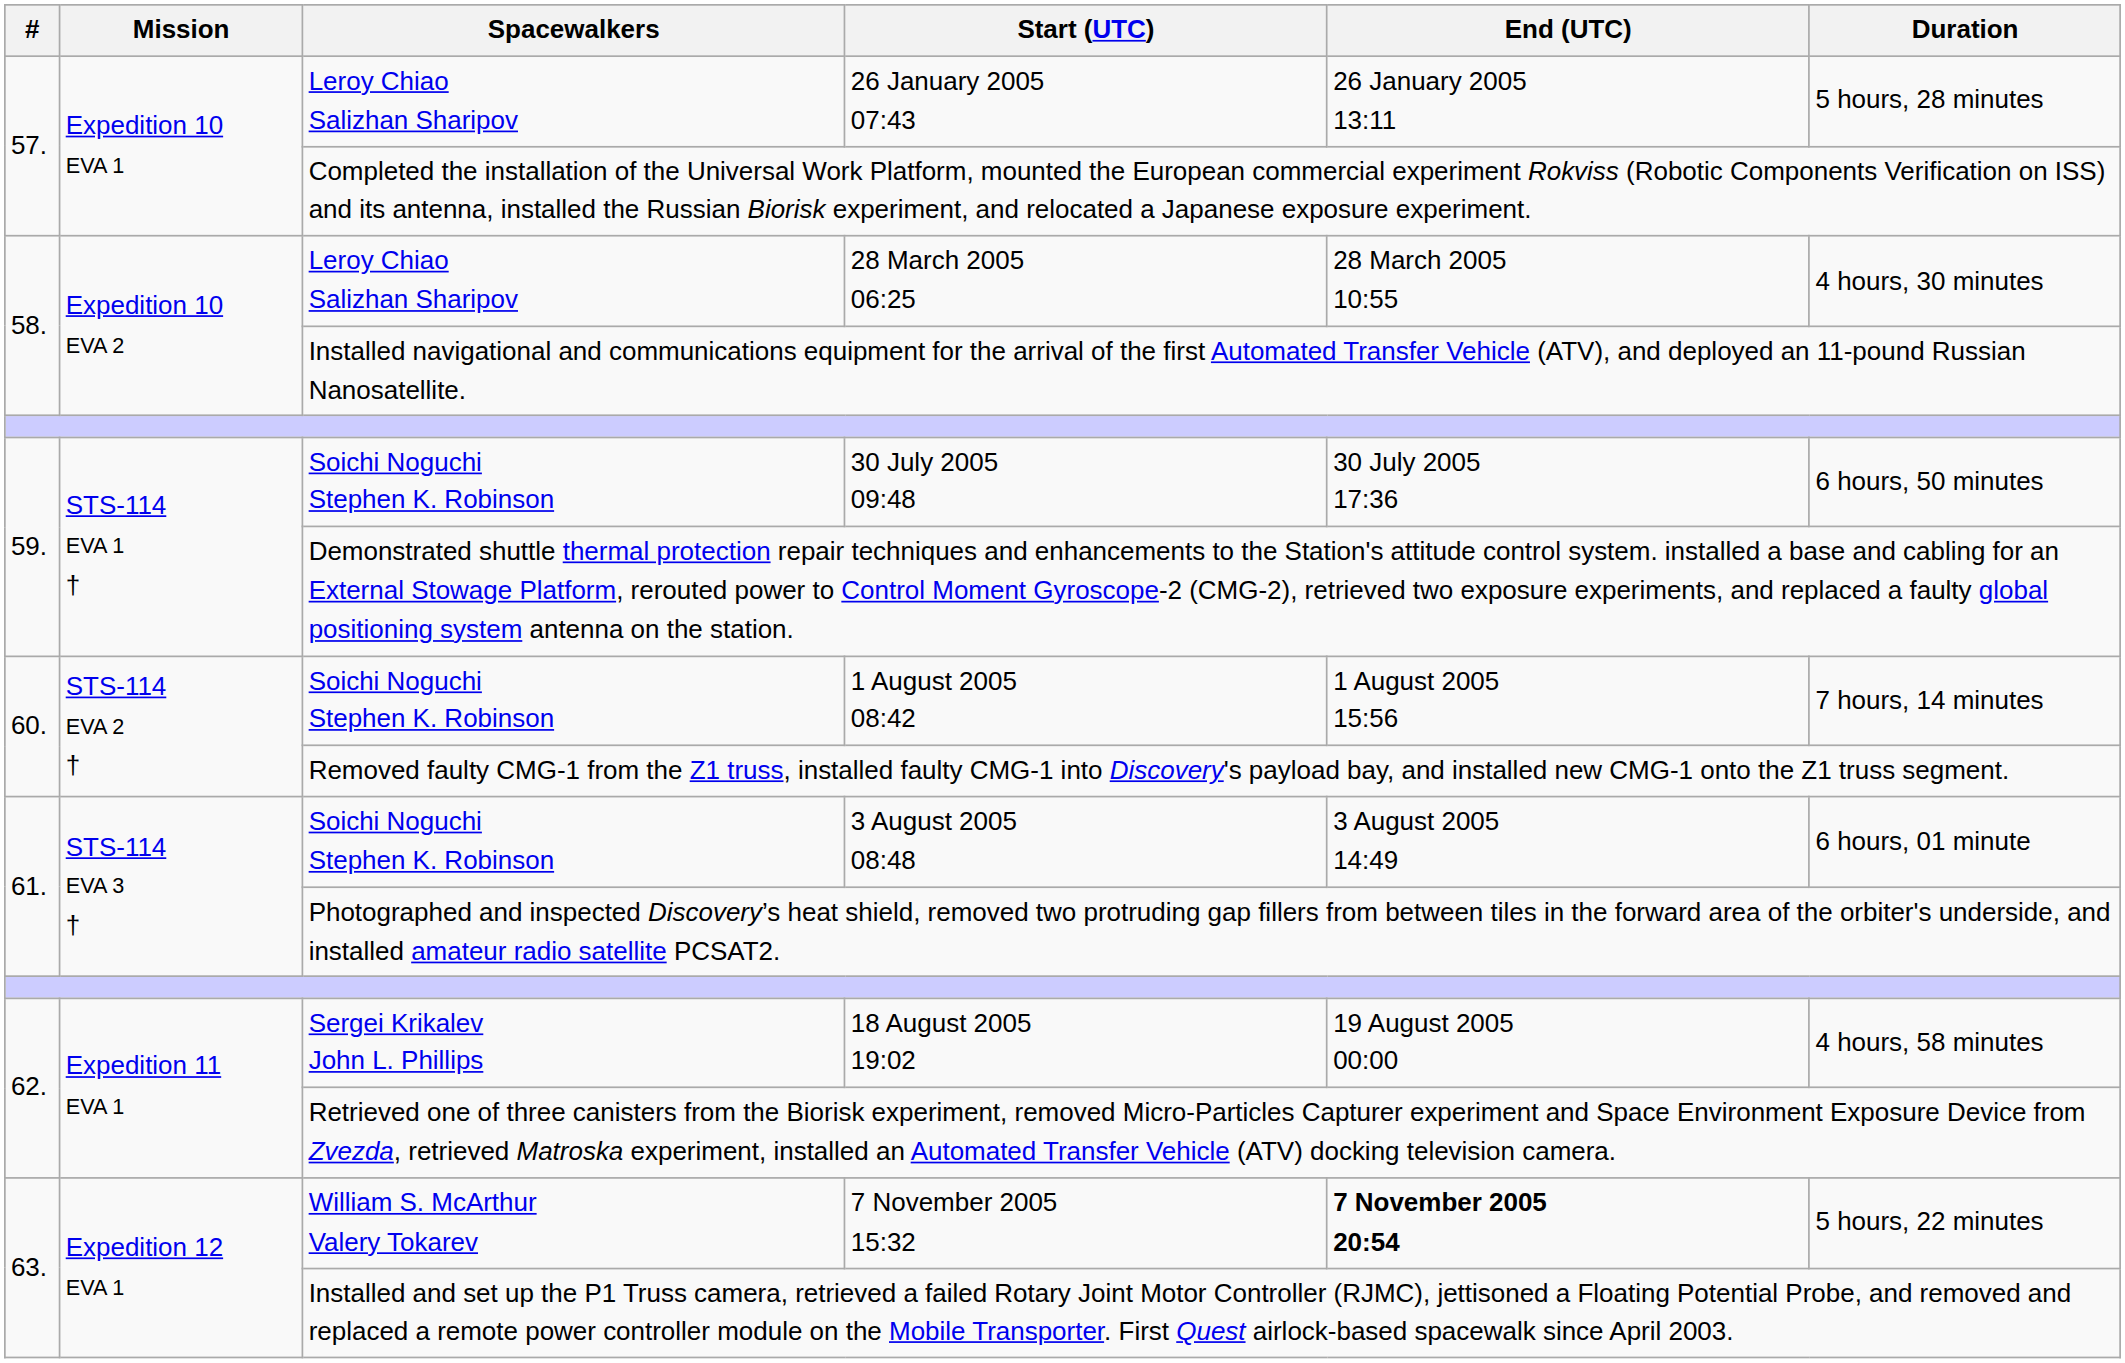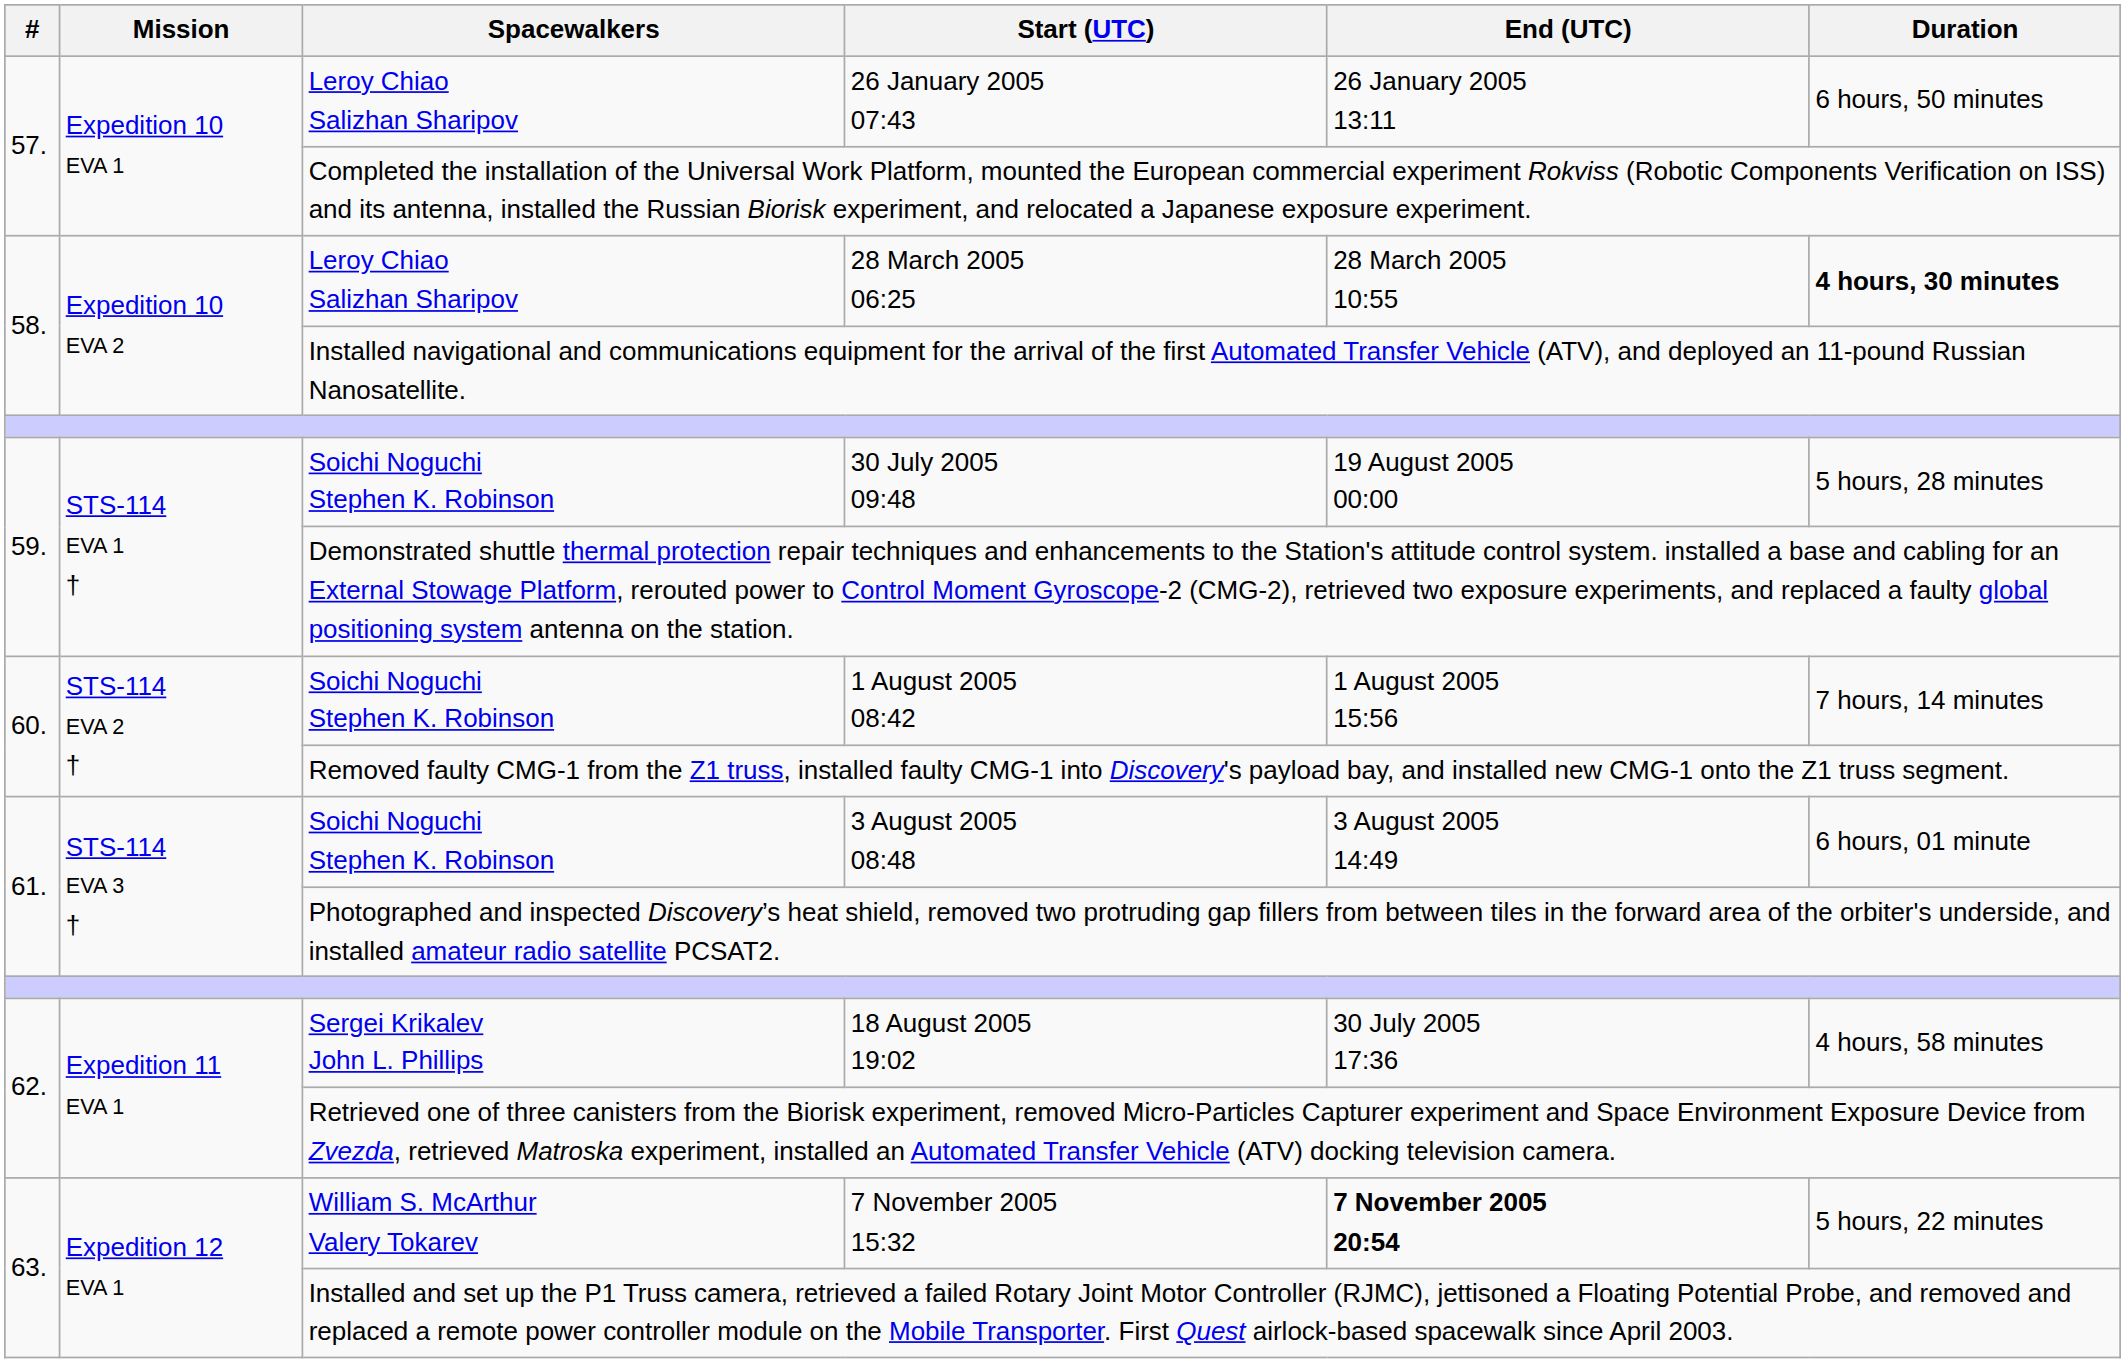 <table class="wikitable sortable" style="font-size:0.95em; line-height:1.5em;">
 <tr>
 <th scope="col" width="25">#</th>
 <th scope="col" width="135">Mission</th>
 <th scope="col" width="310">Spacewalkers</th>
 <th scope="col" width="275">Start (<a href='#'>UTC</a>)</th>
 <th scope="col" width="275">End (UTC)</th>
 <th scope="col" width="175">Duration</th>
 </tr>
 <tr>
 <td scope="row" rowspan=2>57.</td>
 <td rowspan=2><a href='#'>Expedition 10</a><br><small>EVA 1</small><br></td>
 <td> <a href='#'>Leroy Chiao</a><br> <a href='#'>Salizhan Sharipov</a></td>
 <td>26 January 2005<br>07:43</td>
 <td>26 January 2005<br>13:11</td>
-<td>5 hours, 28 minutes</td>
+<td>6 hours, 50 minutes</td>
 </tr>
 <tr>
 <td colspan=4>Completed the installation of the Universal Work Platform, mounted the European commercial experiment <em>Rokviss</em> (Robotic Components Verification on ISS) and its antenna, installed the Russian <em>Biorisk</em> experiment, and relocated a Japanese exposure experiment.</td>
 </tr>
 <tr>
 <td rowspan=2>58.</td>
 <td rowspan=2><a href='#'>Expedition 10</a><br><small>EVA 2</small><br></td>
 <td> <a href='#'>Leroy Chiao</a><br> <a href='#'>Salizhan Sharipov</a></td>
 <td>28 March 2005<br>06:25</td>
 <td>28 March 2005<br>10:55</td>
-<td>4 hours, 30 minutes</td>
+<td><strong>4 hours, 30 minutes</strong></td>
 </tr>
 <tr>
 <td colspan=4>Installed navigational and communications equipment for the arrival of the first <a href='#'>Automated Transfer Vehicle</a> (ATV), and deployed an 11-pound Russian Nanosatellite.</td>
 </tr>
 <tr>
 <td colspan=7 bgcolor=#ccccff height="5px"></td>
 </tr>
 <tr>
 <td scope="row" rowspan=2>59.</td>
 <td rowspan=2><a href='#'>STS-114</a><br><small>EVA 1</small><br>†</td>
 <td> <a href='#'>Soichi Noguchi</a><br> <a href='#'>Stephen K. Robinson</a></td>
 <td>30 July 2005<br>09:48</td>
-<td>30 July 2005<br>17:36</td>
-<td>6 hours, 50 minutes</td>
+<td>19 August 2005<br>00:00</td>
+<td>5 hours, 28 minutes</td>
 </tr>
 <tr>
 <td colspan=4>Demonstrated shuttle <a href='#'>thermal protection</a> repair techniques and enhancements to the Station's attitude control system. installed a base and cabling for an <a href='#'>External Stowage Platform</a>, rerouted power to <a href='#'>Control Moment Gyroscope</a>-2 (CMG-2), retrieved two exposure experiments, and replaced a faulty <a href='#'>global positioning system</a> antenna on the station.</td>
 </tr>
 <tr>
 <td scope="row" rowspan=2>60.</td>
 <td rowspan=2><a href='#'>STS-114</a><br><small>EVA 2</small><br>†</td>
 <td> <a href='#'>Soichi Noguchi</a><br> <a href='#'>Stephen K. Robinson</a></td>
 <td>1 August 2005<br>08:42</td>
 <td>1 August 2005<br>15:56</td>
 <td>7 hours, 14 minutes</td>
 </tr>
 <tr>
 <td colspan=4>Removed faulty CMG-1 from the <a href='#'>Z1 truss</a>, installed faulty CMG-1 into <a href='#'><em>Discovery</em></a>'s payload bay, and installed new CMG-1 onto the Z1 truss segment.</td>
 </tr>
 <tr>
 <td rowspan=2>61.</td>
 <td rowspan=2><a href='#'>STS-114</a><br><small>EVA 3</small><br>†</td>
 <td> <a href='#'>Soichi Noguchi</a><br> <a href='#'>Stephen K. Robinson</a></td>
 <td>3 August 2005<br>08:48</td>
 <td>3 August 2005<br>14:49</td>
 <td>6 hours, 01 minute</td>
 </tr>
 <tr>
 <td colspan=4>Photographed and inspected <em>Discovery</em>’s heat shield, removed two protruding gap fillers from between tiles in the forward area of the orbiter's underside, and installed <a href='#'>amateur radio satellite</a> PCSAT2.</td>
 </tr>
 <tr>
 <td colspan=7 bgcolor=#ccccff height="5px"></td>
 </tr>
 <tr>
 <td scope="row" rowspan=2>62.</td>
 <td rowspan=2><a href='#'>Expedition 11</a><br><small>EVA 1</small><br></td>
 <td> <a href='#'>Sergei Krikalev</a><br> <a href='#'>John L. Phillips</a></td>
 <td>18 August 2005<br>19:02</td>
-<td>19 August 2005<br>00:00</td>
+<td>30 July 2005<br>17:36</td>
 <td>4 hours, 58 minutes</td>
 </tr>
 <tr>
 <td colspan=4>Retrieved one of three canisters from the Biorisk experiment, removed Micro-Particles Capturer experiment and Space Environment Exposure Device from <a href='#'><em>Zvezda</em></a>, retrieved <em>Matroska</em> experiment, installed an <a href='#'>Automated Transfer Vehicle</a> (ATV) docking television camera.</td>
 </tr>
 <tr>
 <td scope="row" rowspan=2>63.</td>
 <td rowspan=2><a href='#'>Expedition 12</a><br><small>EVA 1</small></td>
 <td> <a href='#'>William S. McArthur</a><br> <a href='#'>Valery Tokarev</a></td>
 <td>7 November 2005<br>15:32</td>
 <td><strong>7 November 2005<br>20:54</strong></td>
 <td>5 hours, 22 minutes</td>
 </tr>
 <tr>
 <td colspan=4>Installed and set up the P1 Truss camera, retrieved a failed Rotary Joint Motor Controller (RJMC), jettisoned a Floating Potential Probe, and removed and replaced a remote power controller module on the <a href='#'>Mobile Transporter</a>. First <a href='#'><em>Quest</em></a> airlock-based spacewalk since April 2003.</td>
 </tr>
 </table>
